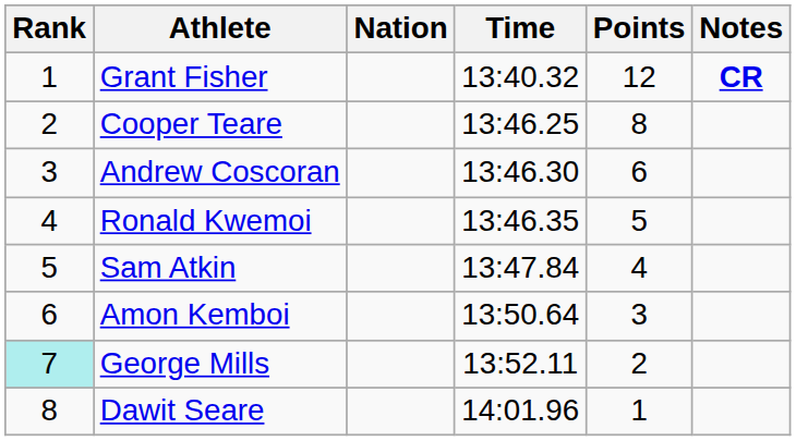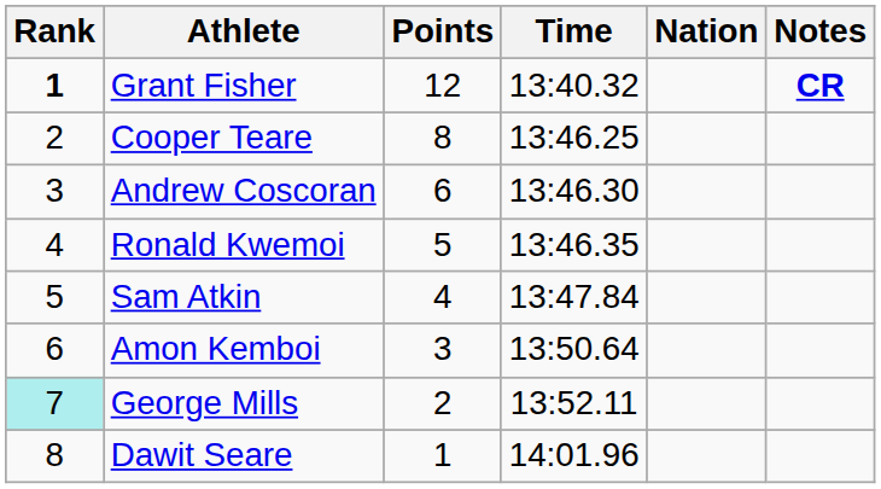 <table class="wikitable mw-datatable sortable" style="text-align:center;">
 <tr>
 <th scope="col" style="width: 10px;">Rank</th>
 <th scope="col">Athlete</th>
+<th scope="col">Points</th>
+<th scope="col">Time</th>
 <th scope="col">Nation</th>
-<th scope="col">Time</th>
-<th scope="col">Points</th>
 <th scope="col">Notes</th>
 </tr>
 <tr>
-<td>1</td>
+<td><strong>1</strong></td>
 <td align="left"><a href='#'>Grant Fisher</a> </td>
+<td>12</td>
+<td>13:40.32</td>
 <td align="left"></td>
-<td>13:40.32</td>
-<td>12</td>
 <td><strong><a href='#'>CR</a></strong></td>
 </tr>
 <tr>
 <td>2</td>
 <td align="left"><a href='#'>Cooper Teare</a> </td>
+<td>8</td>
+<td>13:46.25</td>
 <td align="left"></td>
-<td>13:46.25</td>
-<td>8</td>
 <td></td>
 </tr>
 <tr>
 <td>3</td>
 <td align="left"><a href='#'>Andrew Coscoran</a> </td>
+<td>6</td>
+<td>13:46.30</td>
 <td align="left"></td>
-<td>13:46.30</td>
-<td>6</td>
 <td></td>
 </tr>
 <tr>
 <td>4</td>
 <td align="left"><a href='#'>Ronald Kwemoi</a> </td>
+<td>5</td>
+<td>13:46.35</td>
 <td align="left"></td>
-<td>13:46.35</td>
-<td>5</td>
 <td></td>
 </tr>
 <tr>
 <td>5</td>
 <td align="left"><a href='#'>Sam Atkin</a> </td>
+<td>4</td>
+<td>13:47.84</td>
 <td align="left"></td>
-<td>13:47.84</td>
-<td>4</td>
 <td></td>
 </tr>
 <tr>
 <td>6</td>
 <td align="left"><a href='#'>Amon Kemboi</a> </td>
+<td>3</td>
+<td>13:50.64</td>
 <td align="left"></td>
-<td>13:50.64</td>
-<td>3</td>
 <td></td>
 </tr>
 <tr>
 <td style="background: paleturquoise;">7</td>
 <td align="left"><a href='#'>George Mills</a> </td>
+<td>2</td>
+<td>13:52.11</td>
 <td align="left"></td>
-<td>13:52.11</td>
-<td>2</td>
 <td></td>
 </tr>
 <tr>
 <td>8</td>
 <td align="left"><a href='#'>Dawit Seare</a> </td>
+<td>1</td>
+<td>14:01.96</td>
 <td align="left"></td>
-<td>14:01.96</td>
-<td>1</td>
 <td></td>
 </tr>
 </table>
